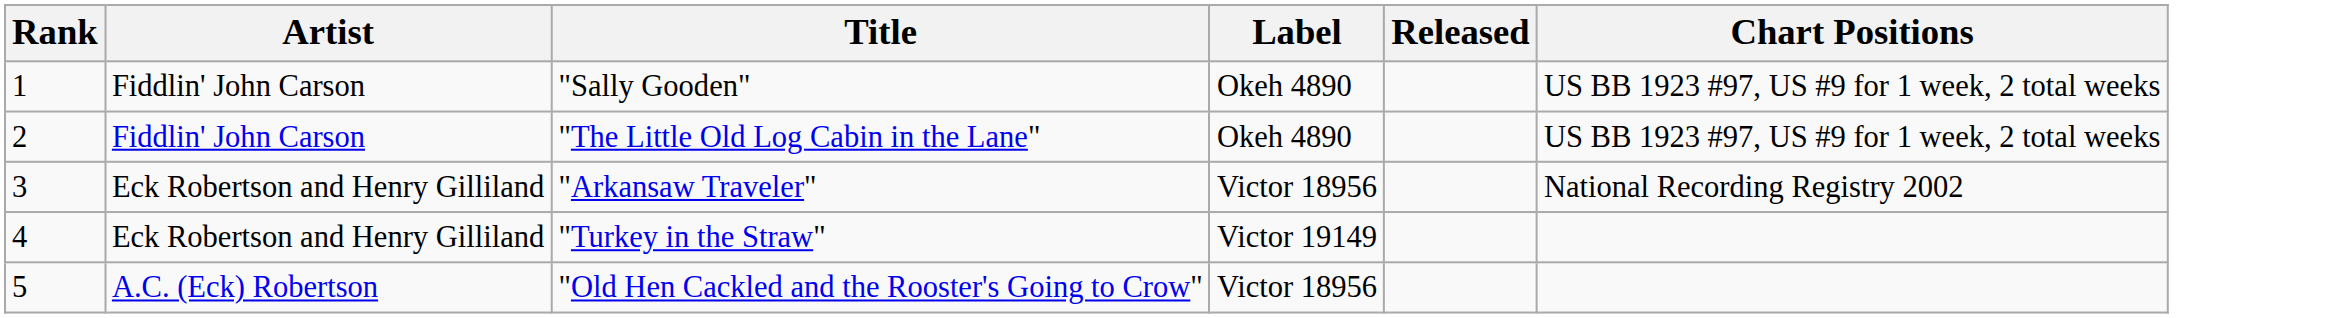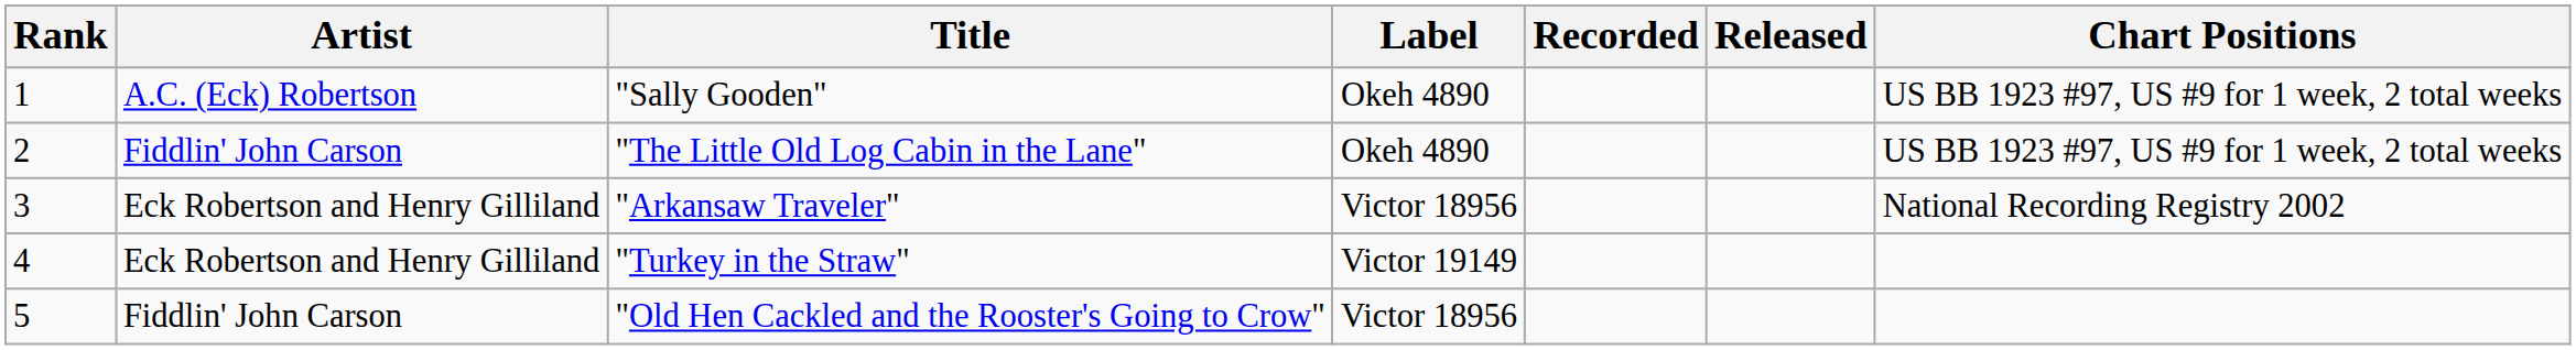 <table class="wikitable" style="font-size:95%;">
 <tr>
 <th><big>Rank</big></th>
 <th><big>Artist</big></th>
 <th><big>Title</big></th>
 <th><big>Label</big></th>
+<th><big>Recorded</big></th>
 <th><big>Released</big></th>
 <th><big>Chart Positions</big></th>
 </tr>
 <tr>
 <td>1</td>
-<td>Fiddlin' John Carson</td>
+<td><a href='#'>A.C. (Eck) Robertson</a></td>
 <td>"Sally Gooden"</td>
 <td>Okeh 4890</td>
+<td></td>
 <td></td>
 <td>US BB 1923 #97, US #9 for 1 week, 2 total weeks</td>
 </tr>
 <tr>
 <td>2</td>
 <td><a href='#'>Fiddlin' John Carson</a></td>
 <td>"<a href='#'>The Little Old Log Cabin in the Lane</a>"</td>
 <td>Okeh 4890</td>
 <td></td>
+<td></td>
 <td>US BB 1923 #97, US #9 for 1 week, 2 total weeks</td>
 </tr>
 <tr>
 <td>3</td>
 <td>Eck Robertson and Henry Gilliland</td>
 <td>"<a href='#'>Arkansaw Traveler</a>"</td>
 <td>Victor 18956</td>
+<td></td>
 <td></td>
 <td>National Recording Registry 2002</td>
 </tr>
 <tr>
 <td>4</td>
 <td>Eck Robertson and Henry Gilliland</td>
 <td>"<a href='#'>Turkey in the Straw</a>"</td>
 <td>Victor 19149</td>
 <td></td>
 <td></td>
+<td></td>
 </tr>
 <tr>
 <td>5</td>
-<td><a href='#'>A.C. (Eck) Robertson</a></td>
+<td>Fiddlin' John Carson</td>
 <td>"<a href='#'>Old Hen Cackled and the Rooster's Going to Crow</a>"</td>
 <td>Victor 18956</td>
 <td></td>
 <td></td>
+<td></td>
 </tr>
 </table>
